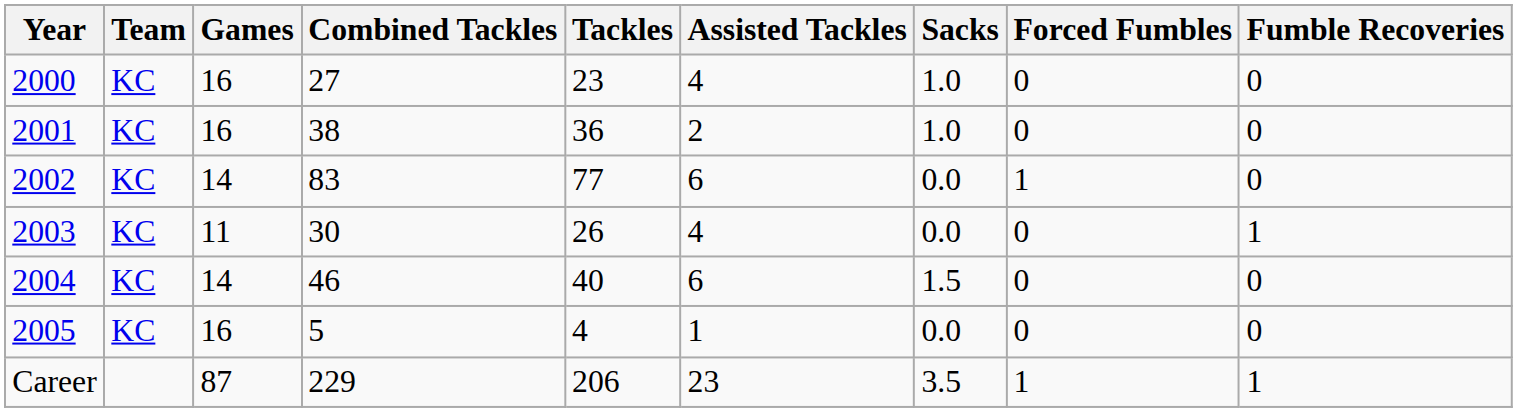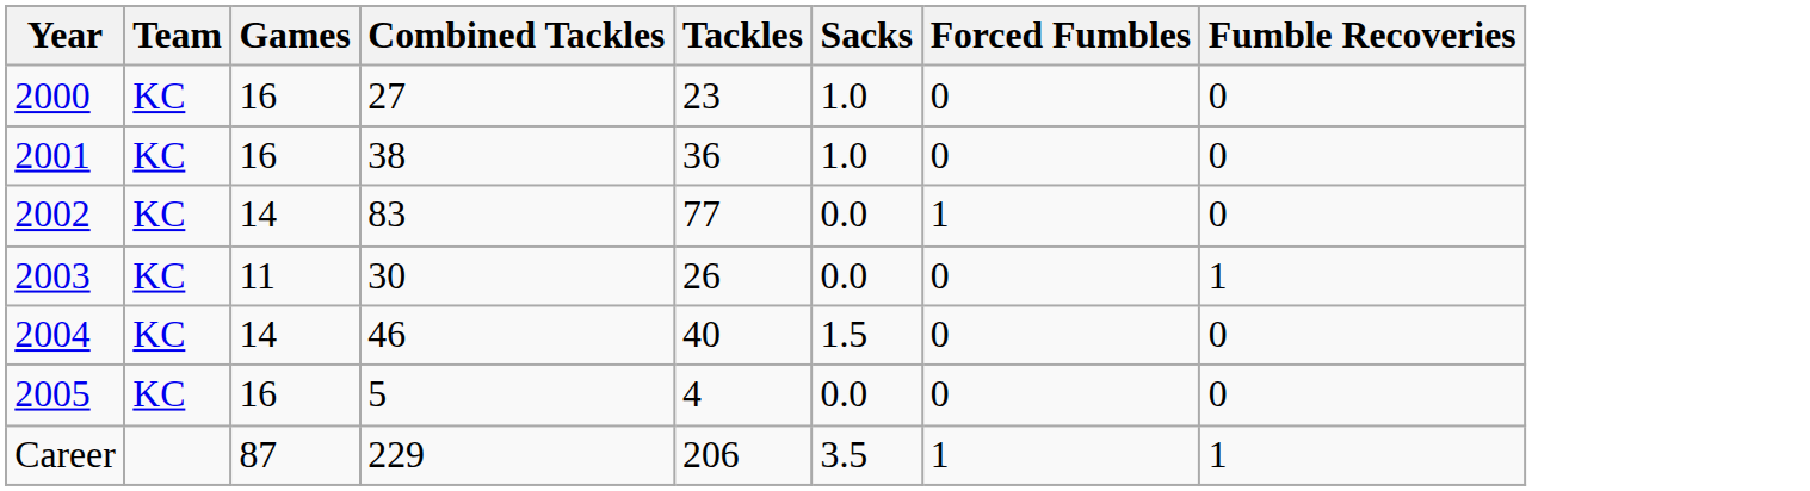 <table class="wikitable">
 <tr>
 <th>Year</th>
 <th>Team</th>
 <th>Games</th>
 <th>Combined Tackles</th>
 <th>Tackles</th>
-<th>Assisted Tackles</th>
 <th>Sacks</th>
 <th>Forced Fumbles</th>
 <th>Fumble Recoveries</th>
 </tr>
 <tr>
 <td><a href='#'>2000</a></td>
 <td><a href='#'>KC</a></td>
 <td>16</td>
 <td>27</td>
 <td>23</td>
-<td>4</td>
 <td>1.0</td>
 <td>0</td>
 <td>0</td>
 </tr>
 <tr>
 <td><a href='#'>2001</a></td>
 <td><a href='#'>KC</a></td>
 <td>16</td>
 <td>38</td>
 <td>36</td>
-<td>2</td>
 <td>1.0</td>
 <td>0</td>
 <td>0</td>
 </tr>
 <tr>
 <td><a href='#'>2002</a></td>
 <td><a href='#'>KC</a></td>
 <td>14</td>
 <td>83</td>
 <td>77</td>
-<td>6</td>
 <td>0.0</td>
 <td>1</td>
 <td>0</td>
 </tr>
 <tr>
 <td><a href='#'>2003</a></td>
 <td><a href='#'>KC</a></td>
 <td>11</td>
 <td>30</td>
 <td>26</td>
-<td>4</td>
 <td>0.0</td>
 <td>0</td>
 <td>1</td>
 </tr>
 <tr>
 <td><a href='#'>2004</a></td>
 <td><a href='#'>KC</a></td>
 <td>14</td>
 <td>46</td>
 <td>40</td>
-<td>6</td>
 <td>1.5</td>
 <td>0</td>
 <td>0</td>
 </tr>
 <tr>
 <td><a href='#'>2005</a></td>
 <td><a href='#'>KC</a></td>
 <td>16</td>
 <td>5</td>
 <td>4</td>
-<td>1</td>
 <td>0.0</td>
 <td>0</td>
 <td>0</td>
 </tr>
 <tr>
 <td>Career</td>
 <td></td>
 <td>87</td>
 <td>229</td>
 <td>206</td>
-<td>23</td>
 <td>3.5</td>
 <td>1</td>
 <td>1</td>
 </tr>
 </table>
